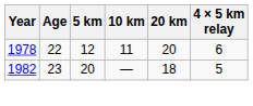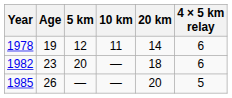 <table class="wikitable" style="text-align: center;">
 <tr>
 <th scope="col">Year</th>
 <th scope="col">Age</th>
 <th scope="col">5 km</th>
 <th scope="col">10 km</th>
 <th scope="col">20 km</th>
 <th scope="col">4 × 5 km<br>relay</th>
 </tr>
 <tr>
 <td><a href='#'>1978</a></td>
-<td>22</td>
+<td>19</td>
 <td>12</td>
 <td>11</td>
-<td>20</td>
+<td>14</td>
 <td>6</td>
 </tr>
 <tr>
 <td><a href='#'>1982</a></td>
 <td>23</td>
 <td>20</td>
 <td>—</td>
 <td>18</td>
+<td>6</td>
+</tr>
+<tr>
+<td><a href='#'>1985</a></td>
+<td>26</td>
+<td>—</td>
+<td>—</td>
+<td>20</td>
 <td>5</td>
 </tr>
 </table>
